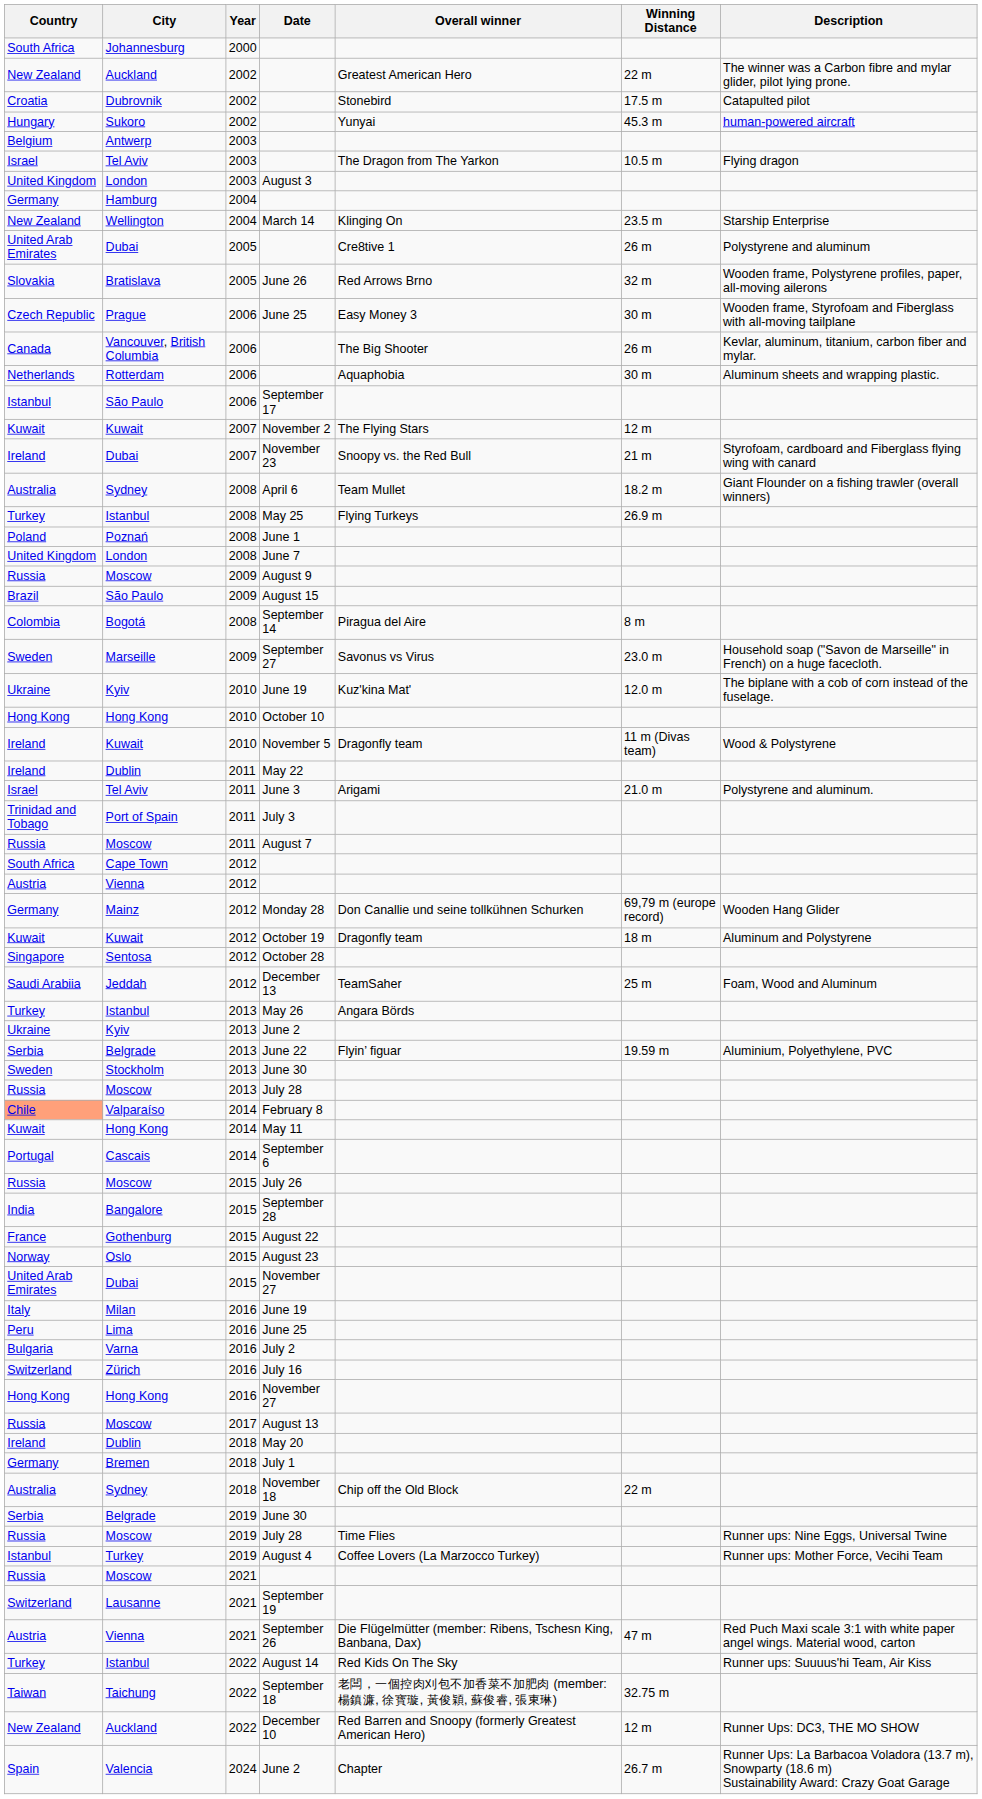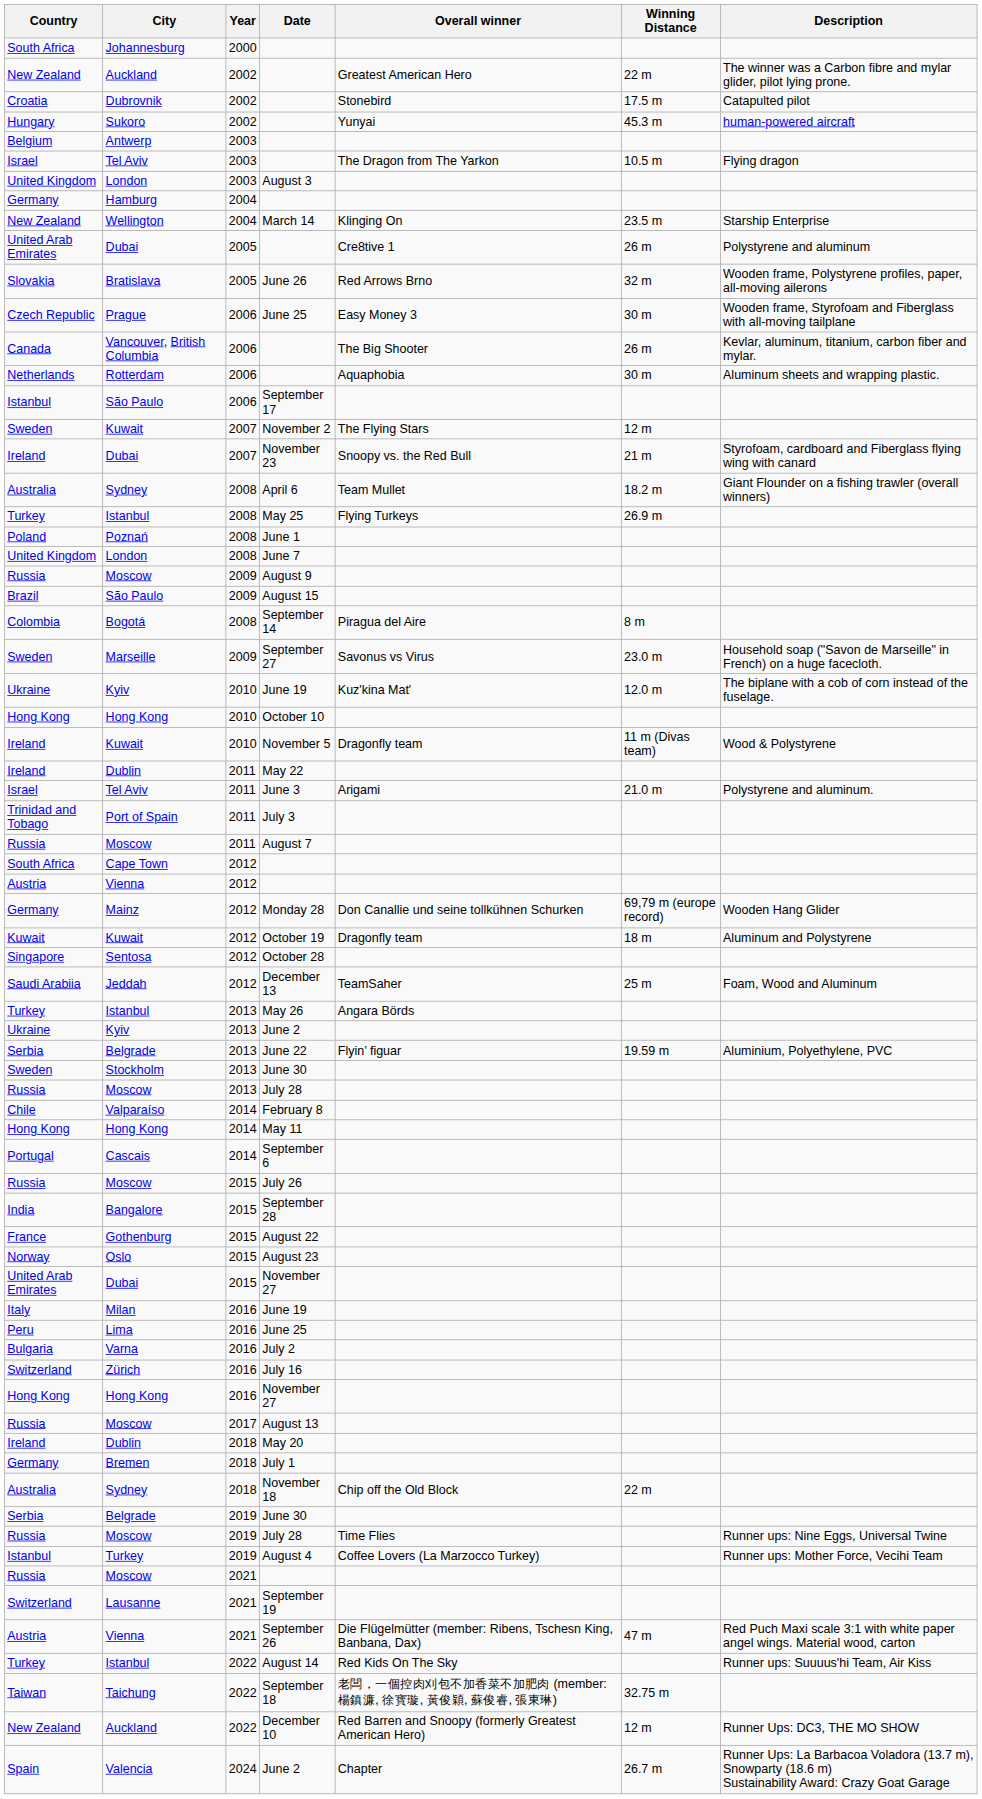 <table class="wikitable sortable">
 <tr>
 <th>Country</th>
 <th>City</th>
 <th>Year</th>
 <th>Date</th>
 <th>Overall winner</th>
 <th>Winning Distance</th>
 <th>Description</th>
 </tr>
 <tr>
 <td><a href='#'>South Africa</a></td>
 <td><a href='#'>Johannesburg</a></td>
 <td>2000</td>
 <td></td>
 <td></td>
 <td></td>
 <td></td>
 </tr>
 <tr>
 <td><a href='#'>New Zealand</a></td>
 <td><a href='#'>Auckland</a></td>
 <td>2002</td>
 <td></td>
 <td>Greatest American Hero</td>
 <td>22 m</td>
 <td>The winner was a Carbon fibre and mylar glider, pilot lying prone.</td>
 </tr>
 <tr>
 <td><a href='#'>Croatia</a></td>
 <td><a href='#'>Dubrovnik</a></td>
 <td>2002</td>
 <td></td>
 <td>Stonebird</td>
 <td>17.5 m</td>
 <td>Catapulted pilot</td>
 </tr>
 <tr>
 <td><a href='#'>Hungary</a></td>
 <td><a href='#'>Sukoro</a></td>
 <td>2002</td>
 <td></td>
 <td>Yunyai</td>
 <td>45.3 m</td>
 <td><a href='#'>human-powered aircraft</a></td>
 </tr>
 <tr>
 <td><a href='#'>Belgium</a></td>
 <td><a href='#'>Antwerp</a></td>
 <td>2003</td>
 <td></td>
 <td></td>
 <td></td>
 <td></td>
 </tr>
 <tr>
 <td><a href='#'>Israel</a></td>
 <td><a href='#'>Tel Aviv</a></td>
 <td>2003</td>
 <td></td>
 <td>The Dragon from The Yarkon</td>
 <td>10.5 m</td>
 <td>Flying dragon</td>
 </tr>
 <tr>
 <td><a href='#'>United Kingdom</a></td>
 <td><a href='#'>London</a></td>
 <td>2003</td>
 <td>August 3</td>
 <td></td>
 <td></td>
 <td></td>
 </tr>
 <tr>
 <td><a href='#'>Germany</a></td>
 <td><a href='#'>Hamburg</a></td>
 <td>2004</td>
 <td></td>
 <td></td>
 <td></td>
 <td></td>
 </tr>
 <tr>
 <td><a href='#'>New Zealand</a></td>
 <td><a href='#'>Wellington</a></td>
 <td>2004</td>
 <td>March 14</td>
 <td>Klinging On</td>
 <td>23.5 m</td>
 <td>Starship Enterprise</td>
 </tr>
 <tr>
 <td><a href='#'>United Arab Emirates</a></td>
 <td><a href='#'>Dubai</a></td>
 <td>2005</td>
 <td></td>
 <td>Cre8tive 1</td>
 <td>26 m</td>
 <td>Polystyrene and aluminum</td>
 </tr>
 <tr>
 <td><a href='#'>Slovakia</a></td>
 <td><a href='#'>Bratislava</a></td>
 <td>2005</td>
 <td>June 26</td>
 <td>Red Arrows Brno</td>
 <td>32 m</td>
 <td>Wooden frame, Polystyrene profiles, paper, all-moving ailerons</td>
 </tr>
 <tr>
 <td><a href='#'>Czech Republic</a></td>
 <td><a href='#'>Prague</a></td>
 <td>2006</td>
 <td>June 25</td>
 <td>Easy Money 3</td>
 <td>30 m</td>
 <td>Wooden frame, Styrofoam and Fiberglass with all-moving tailplane</td>
 </tr>
 <tr>
 <td><a href='#'>Canada</a></td>
 <td><a href='#'>Vancouver</a>, <a href='#'>British Columbia</a></td>
 <td>2006</td>
 <td></td>
 <td>The Big Shooter</td>
 <td>26 m</td>
 <td>Kevlar, aluminum, titanium, carbon fiber and mylar.</td>
 </tr>
 <tr>
 <td><a href='#'>Netherlands</a></td>
 <td><a href='#'>Rotterdam</a></td>
 <td>2006</td>
 <td></td>
 <td>Aquaphobia</td>
 <td>30 m</td>
 <td>Aluminum sheets and wrapping plastic.</td>
 </tr>
 <tr>
 <td><a href='#'>Istanbul</a></td>
 <td><a href='#'>São Paulo</a></td>
 <td>2006</td>
 <td>September 17</td>
 <td></td>
 <td></td>
 <td></td>
 </tr>
 <tr>
-<td><a href='#'>Kuwait</a></td>
+<td><a href='#'>Sweden</a></td>
 <td><a href='#'>Kuwait</a></td>
 <td>2007</td>
 <td>November 2</td>
 <td>The Flying Stars</td>
 <td>12 m</td>
 <td></td>
 </tr>
 <tr>
 <td><a href='#'>Ireland</a></td>
 <td><a href='#'>Dubai</a></td>
 <td>2007</td>
 <td>November 23</td>
 <td>Snoopy vs. the Red Bull</td>
 <td>21 m</td>
 <td>Styrofoam, cardboard and Fiberglass flying wing with canard</td>
 </tr>
 <tr>
 <td><a href='#'>Australia</a></td>
 <td><a href='#'>Sydney</a></td>
 <td>2008</td>
 <td>April 6</td>
 <td>Team Mullet</td>
 <td>18.2 m</td>
 <td>Giant Flounder on a fishing trawler (overall winners)</td>
 </tr>
 <tr>
 <td><a href='#'>Turkey</a></td>
 <td><a href='#'>Istanbul</a></td>
 <td>2008</td>
 <td>May 25</td>
 <td>Flying Turkeys</td>
 <td>26.9 m</td>
 <td></td>
 </tr>
 <tr>
 <td><a href='#'>Poland</a></td>
 <td><a href='#'>Poznań</a></td>
 <td>2008</td>
 <td>June 1</td>
 <td></td>
 <td></td>
 <td></td>
 </tr>
 <tr>
 <td><a href='#'>United Kingdom</a></td>
 <td><a href='#'>London</a></td>
 <td>2008</td>
 <td>June 7</td>
 <td></td>
 <td></td>
 <td></td>
 </tr>
 <tr>
 <td><a href='#'>Russia</a></td>
 <td><a href='#'>Moscow</a></td>
 <td>2009</td>
 <td>August 9</td>
 <td></td>
 <td></td>
 <td></td>
 </tr>
 <tr>
 <td><a href='#'>Brazil</a></td>
 <td><a href='#'>São Paulo</a></td>
 <td>2009</td>
 <td>August 15</td>
 <td></td>
 <td></td>
 <td></td>
 </tr>
 <tr>
 <td><a href='#'>Colombia</a></td>
 <td><a href='#'>Bogotá</a></td>
 <td>2008</td>
 <td>September 14</td>
 <td>Piragua del Aire</td>
 <td>8 m</td>
 <td></td>
 </tr>
 <tr>
 <td><a href='#'>Sweden</a></td>
 <td><a href='#'>Marseille</a></td>
 <td>2009</td>
 <td>September 27</td>
 <td>Savonus vs Virus</td>
 <td>23.0 m</td>
 <td>Household soap ("Savon de Marseille" in French) on a huge facecloth.</td>
 </tr>
 <tr>
 <td><a href='#'>Ukraine</a></td>
 <td><a href='#'>Kyiv</a></td>
 <td>2010</td>
 <td>June 19</td>
 <td>Kuz'kina Mat'</td>
 <td>12.0 m</td>
 <td>The biplane with a cob of corn instead of the fuselage.</td>
 </tr>
 <tr>
 <td><a href='#'>Hong Kong</a></td>
 <td><a href='#'>Hong Kong</a></td>
 <td>2010</td>
 <td>October 10</td>
 <td></td>
 <td></td>
 <td></td>
 </tr>
 <tr>
 <td><a href='#'>Ireland</a></td>
 <td><a href='#'>Kuwait</a></td>
 <td>2010</td>
 <td>November 5</td>
 <td>Dragonfly team</td>
 <td>11 m (Divas team)</td>
 <td>Wood & Polystyrene</td>
 </tr>
 <tr>
 <td><a href='#'>Ireland</a></td>
 <td><a href='#'>Dublin</a></td>
 <td>2011</td>
 <td>May 22</td>
 <td></td>
 <td></td>
 <td></td>
 </tr>
 <tr>
 <td><a href='#'>Israel</a></td>
 <td><a href='#'>Tel Aviv</a></td>
 <td>2011</td>
 <td>June 3</td>
 <td>Arigami</td>
 <td>21.0 m</td>
 <td>Polystyrene and aluminum.</td>
 </tr>
 <tr>
 <td><a href='#'>Trinidad and Tobago</a></td>
 <td><a href='#'>Port of Spain</a></td>
 <td>2011</td>
 <td>July 3</td>
 <td></td>
 <td></td>
 <td></td>
 </tr>
 <tr>
 <td><a href='#'>Russia</a></td>
 <td><a href='#'>Moscow</a></td>
 <td>2011</td>
 <td>August 7</td>
 <td></td>
 <td></td>
 <td></td>
 </tr>
 <tr>
 <td><a href='#'>South Africa</a></td>
 <td><a href='#'>Cape Town</a></td>
 <td>2012</td>
 <td></td>
 <td></td>
 <td></td>
 <td></td>
 </tr>
 <tr>
 <td><a href='#'>Austria</a></td>
 <td><a href='#'>Vienna</a></td>
 <td>2012</td>
 <td></td>
 <td></td>
 <td></td>
 <td></td>
 </tr>
 <tr>
 <td><a href='#'>Germany</a></td>
 <td><a href='#'>Mainz</a></td>
 <td>2012</td>
 <td>Monday 28</td>
 <td>Don Canallie und seine tollkühnen Schurken</td>
 <td>69,79 m (europe record)</td>
 <td>Wooden Hang Glider</td>
 </tr>
 <tr>
 <td><a href='#'>Kuwait</a></td>
 <td><a href='#'>Kuwait</a></td>
 <td>2012</td>
 <td>October 19</td>
 <td>Dragonfly team</td>
 <td>18 m</td>
 <td>Aluminum and Polystyrene</td>
 </tr>
 <tr>
 <td><a href='#'>Singapore</a></td>
 <td><a href='#'>Sentosa</a></td>
 <td>2012</td>
 <td>October 28</td>
 <td></td>
 <td></td>
 <td></td>
 </tr>
 <tr>
 <td><a href='#'>Saudi Arabiia</a></td>
 <td><a href='#'>Jeddah</a></td>
 <td>2012</td>
 <td>December 13</td>
 <td>TeamSaher</td>
 <td>25 m</td>
 <td>Foam, Wood and Aluminum</td>
 </tr>
 <tr>
 <td><a href='#'>Turkey</a></td>
 <td><a href='#'>Istanbul</a></td>
 <td>2013</td>
 <td>May 26</td>
 <td>Angara Börds</td>
 <td></td>
 <td></td>
 </tr>
 <tr>
 <td><a href='#'>Ukraine</a></td>
 <td><a href='#'>Kyiv</a></td>
 <td>2013</td>
 <td>June 2</td>
 <td></td>
 <td></td>
 <td></td>
 </tr>
 <tr>
 <td><a href='#'>Serbia</a></td>
 <td><a href='#'>Belgrade</a></td>
 <td>2013</td>
 <td>June 22</td>
 <td>Flyin’ figuar</td>
 <td>19.59 m</td>
 <td>Aluminium, Polyethylene, PVC</td>
 </tr>
 <tr>
 <td><a href='#'>Sweden</a></td>
 <td><a href='#'>Stockholm</a></td>
 <td>2013</td>
 <td>June 30</td>
 <td></td>
 <td></td>
 <td></td>
 </tr>
 <tr>
 <td><a href='#'>Russia</a></td>
 <td><a href='#'>Moscow</a></td>
 <td>2013</td>
 <td>July 28</td>
 <td></td>
 <td></td>
 <td></td>
 </tr>
 <tr>
-<td style="background: lightsalmon;"><a href='#'>Chile</a></td>
+<td><a href='#'>Chile</a></td>
 <td><a href='#'>Valparaíso</a></td>
 <td>2014</td>
 <td>February 8</td>
 <td></td>
 <td></td>
 <td></td>
 </tr>
 <tr>
-<td><a href='#'>Kuwait</a></td>
+<td><a href='#'>Hong Kong</a></td>
 <td><a href='#'>Hong Kong</a></td>
 <td>2014</td>
 <td>May 11</td>
 <td></td>
 <td></td>
 <td></td>
 </tr>
 <tr>
 <td><a href='#'>Portugal</a></td>
 <td><a href='#'>Cascais</a></td>
 <td>2014</td>
 <td>September 6</td>
 <td></td>
 <td></td>
 <td></td>
 </tr>
 <tr>
 <td><a href='#'>Russia</a></td>
 <td><a href='#'>Moscow</a></td>
 <td>2015</td>
 <td>July 26</td>
 <td></td>
 <td></td>
 <td></td>
 </tr>
 <tr>
 <td><a href='#'>India</a></td>
 <td><a href='#'>Bangalore</a></td>
 <td>2015</td>
 <td>September 28</td>
 <td></td>
 <td></td>
 <td></td>
 </tr>
 <tr>
 <td><a href='#'>France</a></td>
 <td><a href='#'>Gothenburg</a></td>
 <td>2015</td>
 <td>August 22</td>
 <td></td>
 <td></td>
 <td></td>
 </tr>
 <tr>
 <td><a href='#'>Norway</a></td>
 <td><a href='#'>Oslo</a></td>
 <td>2015</td>
 <td>August 23</td>
 <td></td>
 <td></td>
 <td></td>
 </tr>
 <tr>
 <td><a href='#'>United Arab Emirates</a></td>
 <td><a href='#'>Dubai</a></td>
 <td>2015</td>
 <td>November 27</td>
 <td></td>
 <td></td>
 <td></td>
 </tr>
 <tr>
 <td><a href='#'>Italy</a></td>
 <td><a href='#'>Milan</a></td>
 <td>2016</td>
 <td>June 19</td>
 <td></td>
 <td></td>
 <td></td>
 </tr>
 <tr>
 <td><a href='#'>Peru</a></td>
 <td><a href='#'>Lima</a></td>
 <td>2016</td>
 <td>June 25</td>
 <td></td>
 <td></td>
 <td></td>
 </tr>
 <tr>
 <td><a href='#'>Bulgaria</a></td>
 <td><a href='#'>Varna</a></td>
 <td>2016</td>
 <td>July 2</td>
 <td></td>
 <td></td>
 <td></td>
 </tr>
 <tr>
 <td><a href='#'>Switzerland</a></td>
 <td><a href='#'>Zürich</a></td>
 <td>2016</td>
 <td>July 16</td>
 <td></td>
 <td></td>
 <td></td>
 </tr>
 <tr>
 <td><a href='#'>Hong Kong</a></td>
 <td><a href='#'>Hong Kong</a></td>
 <td>2016</td>
 <td>November 27</td>
 <td></td>
 <td></td>
 <td></td>
 </tr>
 <tr>
 <td><a href='#'>Russia</a></td>
 <td><a href='#'>Moscow</a></td>
 <td>2017</td>
 <td>August 13</td>
 <td></td>
 <td></td>
 <td></td>
 </tr>
 <tr>
 <td><a href='#'>Ireland</a></td>
 <td><a href='#'>Dublin</a></td>
 <td>2018</td>
 <td>May 20</td>
 <td></td>
 <td></td>
 <td></td>
 </tr>
 <tr>
 <td><a href='#'>Germany</a></td>
 <td><a href='#'>Bremen</a></td>
 <td>2018</td>
 <td>July 1</td>
 <td></td>
 <td></td>
 <td></td>
 </tr>
 <tr>
 <td><a href='#'>Australia</a></td>
 <td><a href='#'>Sydney</a></td>
 <td>2018</td>
 <td>November 18</td>
 <td>Chip off the Old Block</td>
 <td>22 m</td>
 <td></td>
 </tr>
 <tr>
 <td><a href='#'>Serbia</a></td>
 <td><a href='#'>Belgrade</a></td>
 <td>2019</td>
 <td>June 30</td>
 <td></td>
 <td></td>
 <td></td>
 </tr>
 <tr>
 <td><a href='#'>Russia</a></td>
 <td><a href='#'>Moscow</a></td>
 <td>2019</td>
 <td>July 28</td>
 <td>Time Flies</td>
 <td></td>
 <td>Runner ups: Nine Eggs, Universal Twine</td>
 </tr>
 <tr>
 <td><a href='#'>Istanbul</a></td>
 <td><a href='#'>Turkey</a></td>
 <td>2019</td>
 <td>August 4</td>
 <td>Coffee Lovers (La Marzocco Turkey)</td>
 <td></td>
 <td>Runner ups: Mother Force, Vecihi Team</td>
 </tr>
 <tr>
 <td><a href='#'>Russia</a></td>
 <td><a href='#'>Moscow</a></td>
 <td>2021</td>
 <td></td>
 <td></td>
 <td></td>
 <td></td>
 </tr>
 <tr>
 <td><a href='#'>Switzerland</a></td>
 <td><a href='#'>Lausanne</a></td>
 <td>2021</td>
 <td>September 19</td>
 <td></td>
 <td></td>
 <td></td>
 </tr>
 <tr>
 <td><a href='#'>Austria</a></td>
 <td><a href='#'>Vienna</a></td>
 <td>2021</td>
 <td>September 26</td>
 <td>Die Flügelmütter (member: Ribens, Tschesn King, Banbana, Dax)</td>
 <td>47 m</td>
 <td>Red Puch Maxi scale 3:1 with white paper angel wings. Material wood, carton</td>
 </tr>
 <tr>
 <td><a href='#'>Turkey</a></td>
 <td><a href='#'>Istanbul</a></td>
 <td>2022</td>
 <td>August 14</td>
 <td>Red Kids On The Sky</td>
 <td></td>
 <td>Runner ups: Suuuus'hi Team, Air Kiss</td>
 </tr>
 <tr>
 <td><a href='#'>Taiwan</a></td>
 <td><a href='#'>Taichung</a></td>
 <td>2022</td>
 <td>September 18</td>
 <td>老闆，一個控肉刈包不加香菜不加肥肉 (member: 楊鎮濂, 徐寳璇, 黃俊穎, 蘇俊睿, 張東琳)</td>
 <td>32.75 m</td>
 <td></td>
 </tr>
 <tr>
 <td><a href='#'>New Zealand</a></td>
 <td><a href='#'>Auckland</a></td>
 <td>2022</td>
 <td>December 10</td>
 <td>Red Barren and Snoopy (formerly Greatest American Hero)</td>
 <td>12 m</td>
 <td>Runner Ups: DC3, THE MO SHOW</td>
 </tr>
 <tr>
 <td><a href='#'>Spain</a></td>
 <td><a href='#'>Valencia</a></td>
 <td>2024</td>
 <td>June 2</td>
 <td>Chapter</td>
 <td>26.7 m</td>
 <td>Runner Ups: La Barbacoa Voladora (13.7 m), Snowparty (18.6 m)<br>Sustainability Award: Crazy Goat Garage</td>
 </tr>
 </table>
